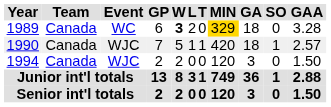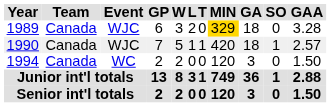 <table BORDER="0" CELLPADDING="0" CELLSPACING="0" width="40%">
 <tr bgcolor="#e0e0e0">
 <th colspan="3" bgcolor="#ffffff"></th>
 <th rowspan="99" bgcolor="#ffffff"></th>
 </tr>
 <tr bgcolor="#e0e0e0" ALIGN="center">
 <th>Year</th>
 <th>Team</th>
 <th>Event</th>
 <th>GP</th>
 <th>W</th>
 <th>L</th>
 <th>T</th>
 <th>MIN</th>
 <th>GA</th>
 <th>SO</th>
 <th>GAA</th>
 </tr>
 <tr ALIGN="center">
 <td><a href='#'>1989</a></td>
 <td><a href='#'>Canada</a></td>
-<td><a href='#'>WC</a></td>
+<td><a href='#'>WJC</a></td>
 <td>6</td>
-<td><strong>3</strong></td>
+<td>3</td>
 <td>2</td>
 <td>0</td>
 <td style="background: gold;">329</td>
 <td>18</td>
 <td>0</td>
 <td>3.28</td>
 </tr>
 <tr ALIGN="center" bgcolor="#f0f0f0">
 <td><a href='#'>1990</a></td>
 <td>Canada</td>
 <td>WJC</td>
 <td>7</td>
 <td>5</td>
 <td>1</td>
 <td>1</td>
 <td>420</td>
 <td>18</td>
 <td>1</td>
 <td>2.57</td>
 </tr>
 <tr ALIGN="center">
 <td><a href='#'>1994</a></td>
 <td><a href='#'>Canada</a></td>
-<td><a href='#'>WJC</a></td>
+<td><a href='#'>WC</a></td>
 <td>2</td>
 <td>2</td>
 <td>0</td>
 <td>0</td>
 <td>120</td>
 <td>3</td>
 <td>0</td>
 <td>1.50</td>
 </tr>
 <tr bgcolor="#e0e0e0" ALIGN="center">
 <th colspan=3>Junior int'l totals</th>
 <th>13</th>
 <th>8</th>
 <th>3</th>
 <th>1</th>
 <th>749</th>
 <th>36</th>
 <th>1</th>
 <th>2.88</th>
 </tr>
 <tr bgcolor="#e0e0e0" ALIGN="center">
 <th colspan=3>Senior int'l totals</th>
 <th>2</th>
 <th>2</th>
 <th>0</th>
 <th>0</th>
 <th>120</th>
 <th>3</th>
 <th>0</th>
 <th>1.50</th>
 </tr>
 </table>
